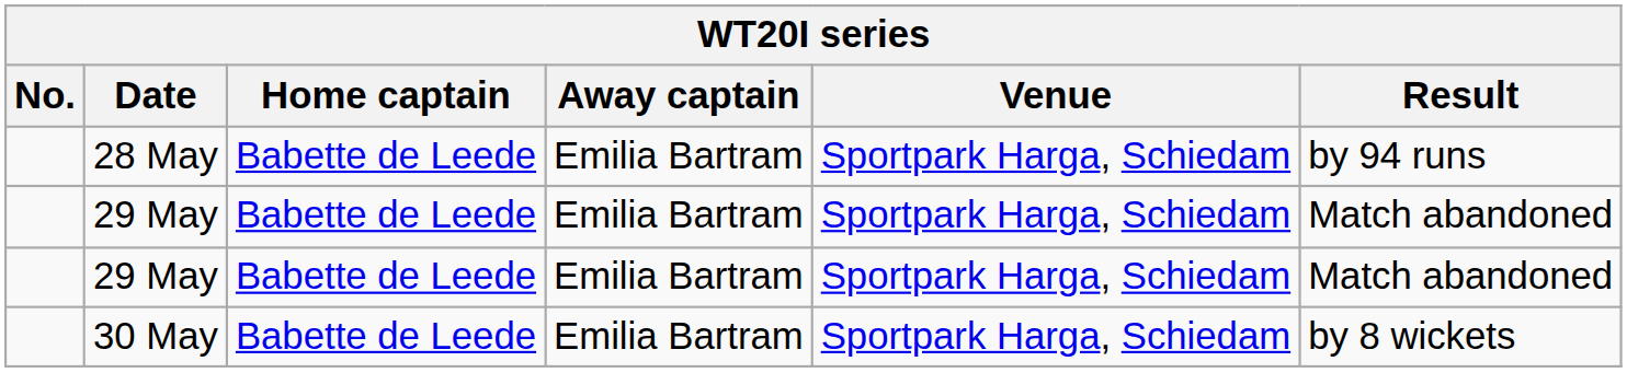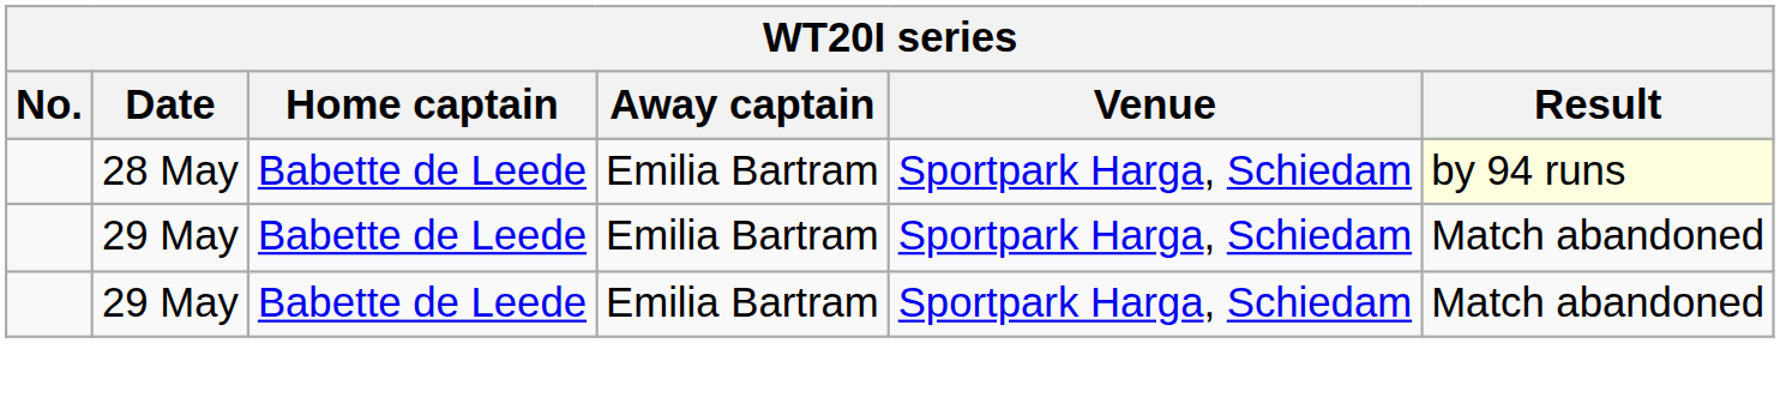 <table class="wikitable">
 <tr>
 <th colspan="6">WT20I series</th>
 </tr>
 <tr>
 <th>No.</th>
 <th>Date</th>
 <th>Home captain</th>
 <th>Away captain</th>
 <th>Venue</th>
 <th>Result</th>
 </tr>
 <tr>
 <td></td>
 <td>28 May</td>
 <td><a href='#'>Babette de Leede</a></td>
 <td>Emilia Bartram</td>
 <td><a href='#'>Sportpark Harga</a>, <a href='#'>Schiedam</a></td>
-<td> by 94 runs</td>
+<td style="background: lightyellow;"> by 94 runs</td>
 </tr>
 <tr>
 <td></td>
 <td>29 May</td>
 <td><a href='#'>Babette de Leede</a></td>
 <td>Emilia Bartram</td>
 <td><a href='#'>Sportpark Harga</a>, <a href='#'>Schiedam</a></td>
 <td>Match abandoned</td>
 </tr>
 <tr>
 <td></td>
 <td>29 May</td>
 <td><a href='#'>Babette de Leede</a></td>
 <td>Emilia Bartram</td>
 <td><a href='#'>Sportpark Harga</a>, <a href='#'>Schiedam</a></td>
 <td>Match abandoned</td>
 </tr>
-<tr>
-<td></td>
-<td>30 May</td>
-<td><a href='#'>Babette de Leede</a></td>
-<td>Emilia Bartram</td>
-<td><a href='#'>Sportpark Harga</a>, <a href='#'>Schiedam</a></td>
-<td> by 8 wickets</td>
-</tr>
 </table>
